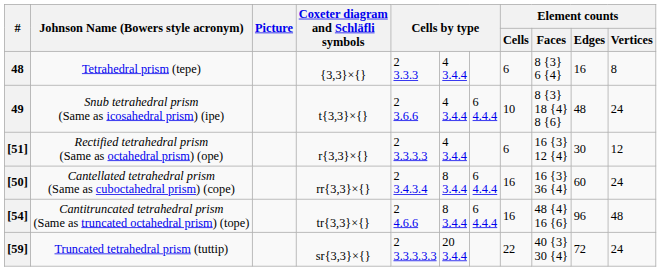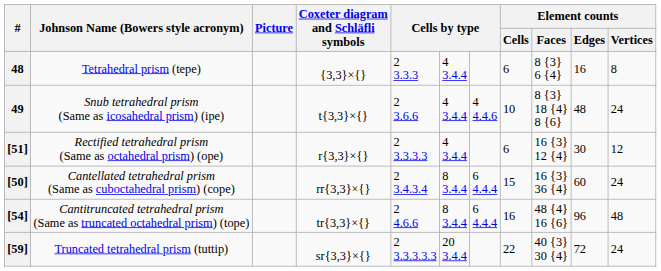 <table class="wikitable">
 <tr>
 <th rowspan=2>#</th>
 <th rowspan=2>Johnson Name (Bowers style acronym)</th>
 <th rowspan=2><a href='#'>Picture</a></th>
 <th rowspan=2><a href='#'>Coxeter diagram</a><br>and <a href='#'>Schläfli</a><br>symbols</th>
 <th rowspan=2 colspan=3>Cells by type</th>
 <th colspan=4>Element counts</th>
 </tr>
 <tr>
 <th>Cells</th>
 <th>Faces</th>
 <th>Edges</th>
 <th>Vertices</th>
 </tr>
 <tr>
 <th>48</th>
 <td align=center><a href='#'>Tetrahedral prism</a> (tepe)</td>
 <td></td>
 <td align=center><br>{3,3}×{}</td>
 <td>2 <br><a href='#'>3.3.3</a></td>
 <td>4 <br><a href='#'>3.4.4</a></td>
 <td></td>
 <td>6</td>
 <td>8 {3}<br>6 {4}</td>
 <td>16</td>
 <td>8</td>
 </tr>
 <tr>
 <th>49</th>
 <td align=center><em>Snub tetrahedral prism</em><br>(Same as <a href='#'>icosahedral prism</a>) (ipe)</td>
 <td></td>
 <td align=center><br>t{3,3}×{}</td>
 <td>2 <br><a href='#'>3.6.6</a></td>
 <td>4 <br><a href='#'>3.4.4</a></td>
-<td>6 <br><a href='#'>4.4.4</a></td>
+<td>4 <br><a href='#'>4.4.6</a></td>
 <td>10</td>
 <td>8 {3}<br>18 {4}<br>8 {6}</td>
 <td>48</td>
 <td>24</td>
 </tr>
 <tr>
 <th>[51]</th>
 <td align=center><em>Rectified tetrahedral prism</em><br>(Same as <a href='#'>octahedral prism</a>) (ope)</td>
 <td></td>
 <td align=center><br>r{3,3}×{}</td>
 <td>2 <br><a href='#'>3.3.3.3</a></td>
 <td>4 <br><a href='#'>3.4.4</a></td>
 <td></td>
 <td>6</td>
 <td>16 {3}<br>12 {4}</td>
 <td>30</td>
 <td>12</td>
 </tr>
 <tr>
 <th>[50]</th>
 <td align=center><em>Cantellated tetrahedral prism</em><br>(Same as <a href='#'>cuboctahedral prism</a>) (cope)</td>
 <td></td>
 <td align=center><br>rr{3,3}×{}</td>
 <td>2 <br><a href='#'>3.4.3.4</a></td>
 <td>8 <br><a href='#'>3.4.4</a></td>
 <td>6 <br><a href='#'>4.4.4</a></td>
-<td>16</td>
+<td>15</td>
 <td>16 {3}<br>36 {4}</td>
 <td>60</td>
 <td>24</td>
 </tr>
 <tr>
 <th>[54]</th>
 <td align=center><em>Cantitruncated tetrahedral prism</em><br>(Same as <a href='#'>truncated octahedral prism</a>) (tope)</td>
 <td></td>
 <td align=center><br>tr{3,3}×{}</td>
 <td>2 <br><a href='#'>4.6.6</a></td>
 <td>8 <br><a href='#'>3.4.4</a></td>
 <td>6 <br><a href='#'>4.4.4</a></td>
 <td>16</td>
 <td>48 {4}<br>16 {6}</td>
 <td>96</td>
 <td>48</td>
 </tr>
 <tr>
 <th>[59]</th>
 <td align=center><a href='#'>Truncated tetrahedral prism</a> (tuttip)</td>
 <td></td>
 <td align=center><br>sr{3,3}×{}</td>
 <td>2 <br><a href='#'>3.3.3.3.3</a></td>
 <td>20 <br><a href='#'>3.4.4</a></td>
 <td></td>
 <td>22</td>
 <td>40 {3}<br>30 {4}</td>
 <td>72</td>
 <td>24</td>
 </tr>
 </table>
